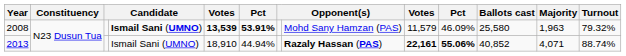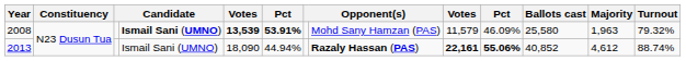 <table class="wikitable" style="margin:0.5em ; font-size:95%">
 <tr>
 <th>Year</th>
 <th>Constituency</th>
 <th colspan=2>Candidate</th>
 <th>Votes</th>
 <th>Pct</th>
 <th colspan=2>Opponent(s)</th>
 <th>Votes</th>
 <th>Pct</th>
 <th>Ballots cast</th>
 <th>Majority</th>
 <th>Turnout</th>
 </tr>
 <tr>
 <td>2008</td>
 <td rowspan=2>N23 <a href='#'>Dusun Tua</a></td>
 <td></td>
 <td><strong>Ismail Sani</strong> (<a href='#'><strong>UMNO</strong></a>)</td>
 <td align=right><strong>13,539</strong></td>
 <td><strong>53.91%</strong></td>
 <td></td>
 <td><a href='#'>Mohd Sany Hamzan</a> (<a href='#'>PAS</a>)</td>
 <td align=right>11,579</td>
 <td>46.09%</td>
 <td>25,580</td>
 <td>1,963</td>
 <td>79.32%</td>
 </tr>
 <tr>
 <td><a href='#'>2013</a></td>
 <td></td>
 <td>Ismail Sani (<a href='#'>UMNO</a>)</td>
-<td align=right>18,910</td>
+<td align=right>18,090</td>
 <td>44.94%</td>
 <td></td>
 <td><strong>Razaly Hassan</strong> (<a href='#'><strong>PAS</strong></a>)</td>
 <td align=right><strong>22,161</strong></td>
 <td><strong>55.06%</strong></td>
 <td>40,852</td>
-<td>4,071</td>
+<td>4,612</td>
 <td>88.74%</td>
 </tr>
 </table>
